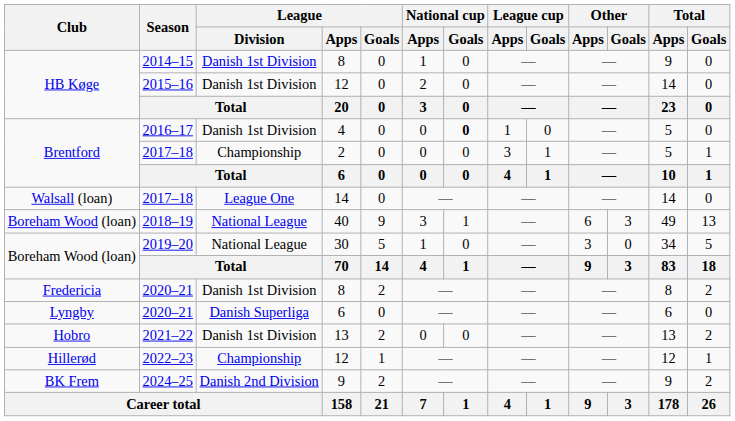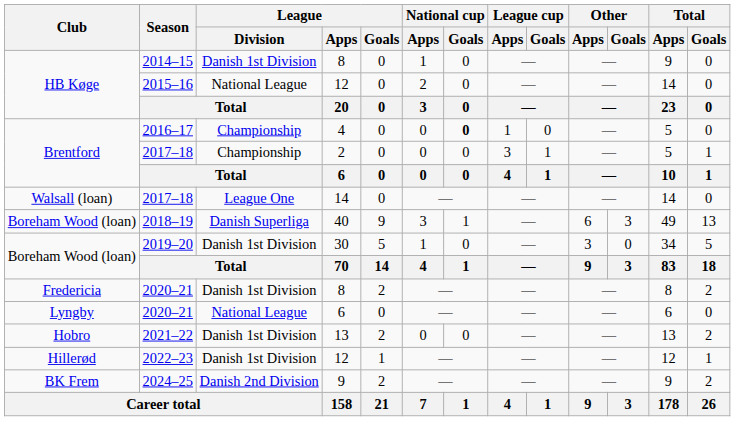 <table style="text-align: center;" class="wikitable">
 <tr>
 <th rowspan="2">Club</th>
 <th rowspan="2">Season</th>
 <th colspan="3">League</th>
 <th colspan="2">National cup</th>
 <th colspan="2">League cup</th>
 <th colspan="2">Other</th>
 <th colspan="2">Total</th>
 </tr>
 <tr>
 <th>Division</th>
 <th>Apps</th>
 <th>Goals</th>
 <th>Apps</th>
 <th>Goals</th>
 <th>Apps</th>
 <th>Goals</th>
 <th>Apps</th>
 <th>Goals</th>
 <th>Apps</th>
 <th>Goals</th>
 </tr>
 <tr>
 <td rowspan="3"><a href='#'>HB Køge</a></td>
 <td><a href='#'>2014–15</a></td>
 <td><a href='#'>Danish 1st Division</a></td>
 <td>8</td>
 <td>0</td>
 <td>1</td>
 <td>0</td>
 <td colspan="2">—</td>
 <td colspan="2">—</td>
 <td>9</td>
 <td>0</td>
 </tr>
 <tr>
 <td><a href='#'>2015–16</a></td>
-<td>Danish 1st Division</td>
+<td>National League</td>
 <td>12</td>
 <td>0</td>
 <td>2</td>
 <td>0</td>
 <td colspan="2">—</td>
 <td colspan="2">—</td>
 <td>14</td>
 <td>0</td>
 </tr>
 <tr>
 <th colspan="2">Total</th>
 <th>20</th>
 <th>0</th>
 <th>3</th>
 <th>0</th>
 <th colspan="2">—</th>
 <th colspan="2">—</th>
 <th>23</th>
 <th>0</th>
 </tr>
 <tr>
 <td rowspan="3"><a href='#'>Brentford</a></td>
 <td><a href='#'>2016–17</a></td>
-<td>Danish 1st Division</td>
+<td><a href='#'>Championship</a></td>
 <td>4</td>
 <td>0</td>
 <td>0</td>
 <td><strong>0</strong></td>
 <td>1</td>
 <td>0</td>
 <td colspan="2">—</td>
 <td>5</td>
 <td>0</td>
 </tr>
 <tr>
 <td><a href='#'>2017–18</a></td>
 <td>Championship</td>
 <td>2</td>
 <td>0</td>
 <td>0</td>
 <td>0</td>
 <td>3</td>
 <td>1</td>
 <td colspan="2">—</td>
 <td>5</td>
 <td>1</td>
 </tr>
 <tr>
 <th colspan="2">Total</th>
 <th>6</th>
 <th>0</th>
 <th>0</th>
 <th>0</th>
 <th>4</th>
 <th>1</th>
 <th colspan="2">—</th>
 <th>10</th>
 <th>1</th>
 </tr>
 <tr>
 <td><a href='#'>Walsall</a> (loan)</td>
 <td><a href='#'>2017–18</a></td>
 <td><a href='#'>League One</a></td>
 <td>14</td>
 <td>0</td>
 <td colspan="2">—</td>
 <td colspan="2">—</td>
 <td colspan="2">—</td>
 <td>14</td>
 <td>0</td>
 </tr>
 <tr>
 <td><a href='#'>Boreham Wood</a> (loan)</td>
 <td><a href='#'>2018–19</a></td>
-<td><a href='#'>National League</a></td>
+<td><a href='#'>Danish Superliga</a></td>
 <td>40</td>
 <td>9</td>
 <td>3</td>
 <td>1</td>
 <td colspan="2">—</td>
 <td>6</td>
 <td>3</td>
 <td>49</td>
 <td>13</td>
 </tr>
 <tr>
 <td rowspan="2">Boreham Wood (loan)</td>
 <td><a href='#'>2019–20</a></td>
-<td>National League</td>
+<td>Danish 1st Division</td>
 <td>30</td>
 <td>5</td>
 <td>1</td>
 <td>0</td>
 <td colspan="2">—</td>
 <td>3</td>
 <td>0</td>
 <td>34</td>
 <td>5</td>
 </tr>
 <tr>
 <th colspan="2">Total</th>
 <th>70</th>
 <th>14</th>
 <th>4</th>
 <th>1</th>
 <th colspan="2">—</th>
 <th>9</th>
 <th>3</th>
 <th>83</th>
 <th>18</th>
 </tr>
 <tr>
 <td><a href='#'>Fredericia</a></td>
 <td><a href='#'>2020–21</a></td>
 <td>Danish 1st Division</td>
 <td>8</td>
 <td>2</td>
 <td colspan="2">—</td>
 <td colspan="2">—</td>
 <td colspan="2">—</td>
 <td>8</td>
 <td>2</td>
 </tr>
 <tr>
 <td><a href='#'>Lyngby</a></td>
 <td><a href='#'>2020–21</a></td>
-<td><a href='#'>Danish Superliga</a></td>
+<td><a href='#'>National League</a></td>
 <td>6</td>
 <td>0</td>
 <td colspan="2">—</td>
 <td colspan="2">—</td>
 <td colspan="2">—</td>
 <td>6</td>
 <td>0</td>
 </tr>
 <tr>
 <td><a href='#'>Hobro</a></td>
 <td><a href='#'>2021–22</a></td>
 <td>Danish 1st Division</td>
 <td>13</td>
 <td>2</td>
 <td>0</td>
 <td>0</td>
 <td colspan="2">—</td>
 <td colspan="2">—</td>
 <td>13</td>
 <td>2</td>
 </tr>
 <tr>
 <td><a href='#'>Hillerød</a></td>
 <td><a href='#'>2022–23</a></td>
-<td><a href='#'>Championship</a></td>
+<td>Danish 1st Division</td>
 <td>12</td>
 <td>1</td>
 <td colspan="2">—</td>
 <td colspan="2">—</td>
 <td colspan="2">—</td>
 <td>12</td>
 <td>1</td>
 </tr>
 <tr>
 <td><a href='#'>BK Frem</a></td>
 <td><a href='#'>2024–25</a></td>
 <td><a href='#'>Danish 2nd Division</a></td>
 <td>9</td>
 <td>2</td>
 <td colspan="2">—</td>
 <td colspan="2">—</td>
 <td colspan="2">—</td>
 <td>9</td>
 <td>2</td>
 </tr>
 <tr>
 <th colspan="3">Career total</th>
 <th>158</th>
 <th>21</th>
 <th>7</th>
 <th>1</th>
 <th>4</th>
 <th>1</th>
 <th>9</th>
 <th>3</th>
 <th>178</th>
 <th>26</th>
 </tr>
 </table>
